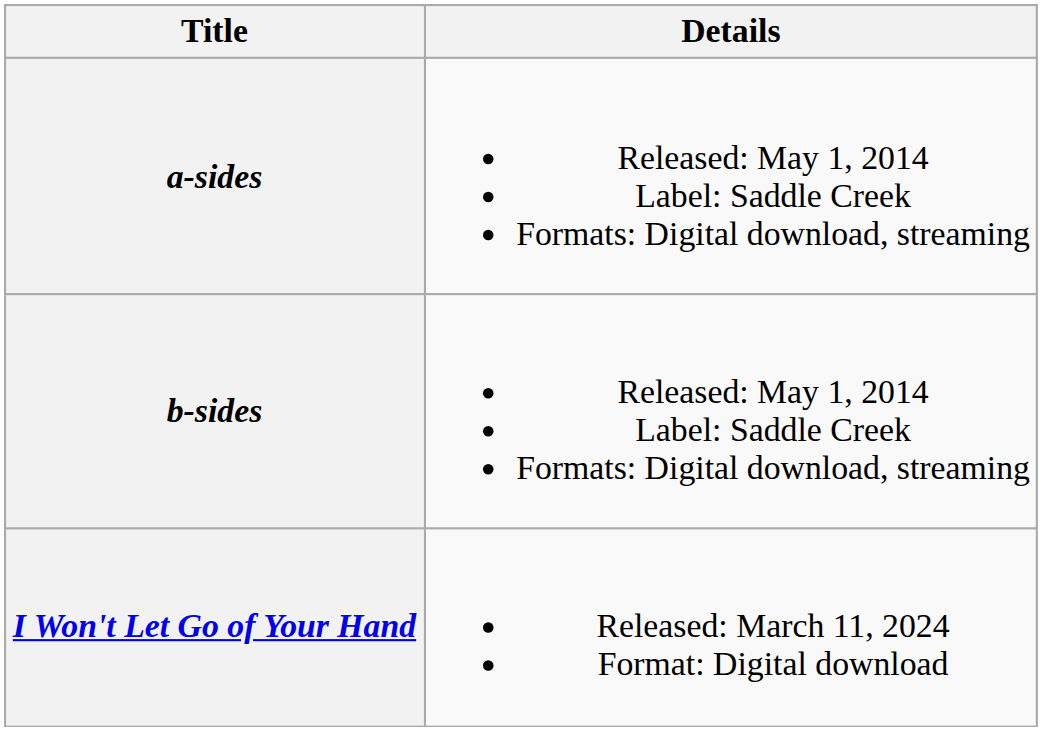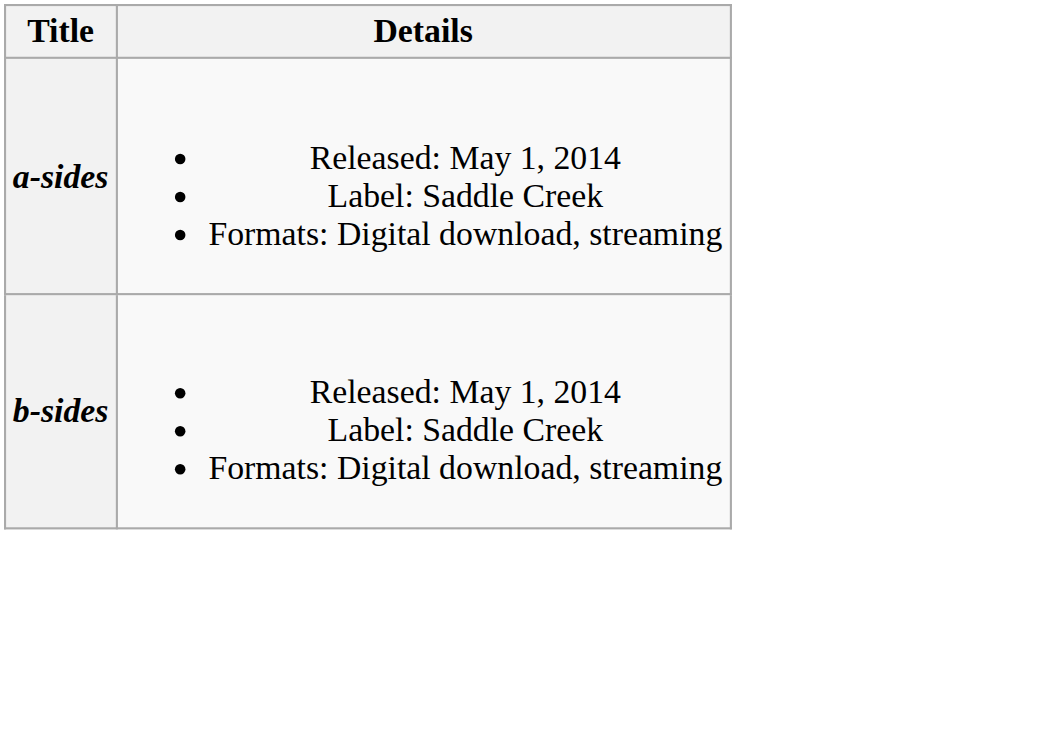 <table class="wikitable plainrowheaders" style="text-align:center;">
 <tr>
 <th scope="col">Title</th>
 <th scope="col">Details</th>
 </tr>
 <tr>
 <th scope="row"><em>a-sides</em> </th>
 <td><br><ul><li>Released: May 1, 2014</li><li>Label: Saddle Creek</li><li>Formats: Digital download, streaming</li></ul></td>
 </tr>
 <tr>
 <th scope="row"><em>b-sides</em> </th>
 <td><br><ul><li>Released: May 1, 2014</li><li>Label: Saddle Creek</li><li>Formats: Digital download, streaming</li></ul></td>
 </tr>
-<tr>
-<th scope="row"><em><a href='#'>I Won't Let Go of Your Hand</a></em></th>
-<td><br><ul><li>Released: March 11, 2024</li><li>Format: Digital download</li></ul></td>
-</tr>
 </table>
